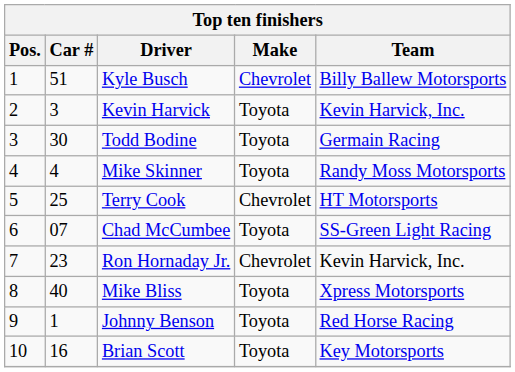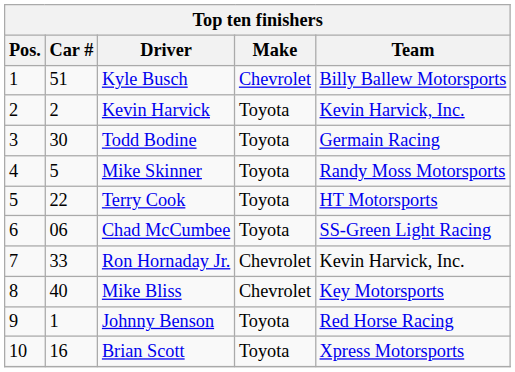 <table class="wikitable" style="font-size: 90%">
 <tr>
 <th colspan=9>Top ten finishers</th>
 </tr>
 <tr>
 <th>Pos.</th>
 <th>Car #</th>
 <th>Driver</th>
 <th>Make</th>
 <th>Team</th>
 </tr>
 <tr>
 <td>1</td>
 <td>51</td>
 <td><a href='#'>Kyle Busch</a></td>
 <td><a href='#'>Chevrolet</a></td>
 <td><a href='#'>Billy Ballew Motorsports</a></td>
 </tr>
 <tr>
 <td>2</td>
-<td>3</td>
+<td>2</td>
 <td><a href='#'>Kevin Harvick</a></td>
 <td>Toyota</td>
 <td><a href='#'>Kevin Harvick, Inc.</a></td>
 </tr>
 <tr>
 <td>3</td>
 <td>30</td>
 <td><a href='#'>Todd Bodine</a></td>
 <td>Toyota</td>
 <td><a href='#'>Germain Racing</a></td>
 </tr>
 <tr>
 <td>4</td>
-<td>4</td>
+<td>5</td>
 <td><a href='#'>Mike Skinner</a></td>
 <td>Toyota</td>
 <td><a href='#'>Randy Moss Motorsports</a></td>
 </tr>
 <tr>
 <td>5</td>
-<td>25</td>
+<td>22</td>
 <td><a href='#'>Terry Cook</a></td>
-<td>Chevrolet</td>
+<td>Toyota</td>
 <td><a href='#'>HT Motorsports</a></td>
 </tr>
 <tr>
 <td>6</td>
-<td>07</td>
+<td>06</td>
 <td><a href='#'>Chad McCumbee</a></td>
 <td>Toyota</td>
 <td><a href='#'>SS-Green Light Racing</a></td>
 </tr>
 <tr>
 <td>7</td>
-<td>23</td>
+<td>33</td>
 <td><a href='#'>Ron Hornaday Jr.</a></td>
 <td>Chevrolet</td>
 <td>Kevin Harvick, Inc.</td>
 </tr>
 <tr>
 <td>8</td>
 <td>40</td>
 <td><a href='#'>Mike Bliss</a></td>
-<td>Toyota</td>
-<td><a href='#'>Xpress Motorsports</a></td>
+<td>Chevrolet</td>
+<td><a href='#'>Key Motorsports</a></td>
 </tr>
 <tr>
 <td>9</td>
 <td>1</td>
 <td><a href='#'>Johnny Benson</a></td>
 <td>Toyota</td>
 <td><a href='#'>Red Horse Racing</a></td>
 </tr>
 <tr>
 <td>10</td>
 <td>16</td>
 <td><a href='#'>Brian Scott</a></td>
 <td>Toyota</td>
-<td><a href='#'>Key Motorsports</a></td>
+<td><a href='#'>Xpress Motorsports</a></td>
 </tr>
 <tr>
 </tr>
 </table>
